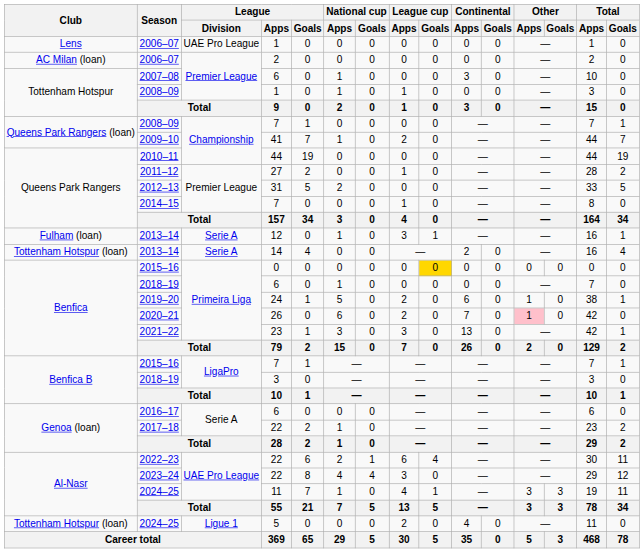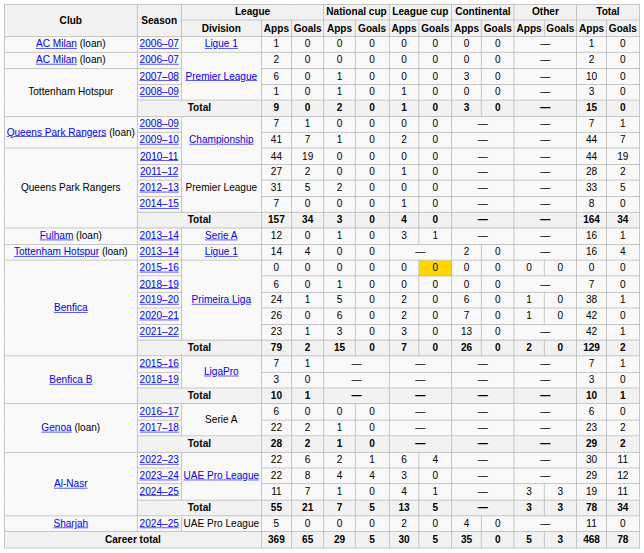 <table class="wikitable" style="text-align:center">
 <tr>
 <th rowspan="2">Club</th>
 <th rowspan="2">Season</th>
 <th colspan="3">League</th>
 <th colspan="2">National cup</th>
 <th colspan="2">League cup</th>
 <th colspan="2">Continental</th>
 <th colspan="2">Other</th>
 <th colspan="2">Total</th>
 </tr>
 <tr>
 <th>Division</th>
 <th>Apps</th>
 <th>Goals</th>
 <th>Apps</th>
 <th>Goals</th>
 <th>Apps</th>
 <th>Goals</th>
 <th>Apps</th>
 <th>Goals</th>
 <th>Apps</th>
 <th>Goals</th>
 <th>Apps</th>
 <th>Goals</th>
 </tr>
 <tr>
-<td><a href='#'>Lens</a></td>
+<td><a href='#'>AC Milan</a> (loan)</td>
 <td><a href='#'>2006–07</a></td>
-<td>UAE Pro League</td>
+<td><a href='#'>Ligue 1</a></td>
 <td>1</td>
 <td>0</td>
 <td>0</td>
 <td>0</td>
 <td>0</td>
 <td>0</td>
 <td>0</td>
 <td>0</td>
 <td colspan="2">—</td>
 <td>1</td>
 <td>0</td>
 </tr>
 <tr>
 <td><a href='#'>AC Milan</a> (loan)</td>
 <td><a href='#'>2006–07</a></td>
 <td rowspan="3"><a href='#'>Premier League</a></td>
 <td>2</td>
 <td>0</td>
 <td>0</td>
 <td>0</td>
 <td>0</td>
 <td>0</td>
 <td>0</td>
 <td>0</td>
 <td colspan="2">—</td>
 <td>2</td>
 <td>0</td>
 </tr>
 <tr>
 <td rowspan="3">Tottenham Hotspur</td>
 <td><a href='#'>2007–08</a></td>
 <td>6</td>
 <td>0</td>
 <td>1</td>
 <td>0</td>
 <td>0</td>
 <td>0</td>
 <td>3</td>
 <td>0</td>
 <td colspan="2">—</td>
 <td>10</td>
 <td>0</td>
 </tr>
 <tr>
 <td><a href='#'>2008–09</a></td>
 <td>1</td>
 <td>0</td>
 <td>1</td>
 <td>0</td>
 <td>1</td>
 <td>0</td>
 <td>0</td>
 <td>0</td>
 <td colspan="2">—</td>
 <td>3</td>
 <td>0</td>
 </tr>
 <tr>
 <th colspan="2">Total</th>
 <th>9</th>
 <th>0</th>
 <th>2</th>
 <th>0</th>
 <th>1</th>
 <th>0</th>
 <th>3</th>
 <th>0</th>
 <th colspan="2">—</th>
 <th>15</th>
 <th>0</th>
 </tr>
 <tr>
 <td rowspan="2"><a href='#'>Queens Park Rangers</a> (loan)</td>
 <td><a href='#'>2008–09</a></td>
 <td rowspan="3"><a href='#'>Championship</a></td>
 <td>7</td>
 <td>1</td>
 <td>0</td>
 <td>0</td>
 <td>0</td>
 <td>0</td>
 <td colspan="2">—</td>
 <td colspan="2">—</td>
 <td>7</td>
 <td>1</td>
 </tr>
 <tr>
 <td><a href='#'>2009–10</a></td>
 <td>41</td>
 <td>7</td>
 <td>1</td>
 <td>0</td>
 <td>2</td>
 <td>0</td>
 <td colspan="2">—</td>
 <td colspan="2">—</td>
 <td>44</td>
 <td>7</td>
 </tr>
 <tr>
 <td rowspan="5">Queens Park Rangers</td>
 <td><a href='#'>2010–11</a></td>
 <td>44</td>
 <td>19</td>
 <td>0</td>
 <td>0</td>
 <td>0</td>
 <td>0</td>
 <td colspan="2">—</td>
 <td colspan="2">—</td>
 <td>44</td>
 <td>19</td>
 </tr>
 <tr>
 <td><a href='#'>2011–12</a></td>
 <td rowspan="3">Premier League</td>
 <td>27</td>
 <td>2</td>
 <td>0</td>
 <td>0</td>
 <td>1</td>
 <td>0</td>
 <td colspan="2">—</td>
 <td colspan="2">—</td>
 <td>28</td>
 <td>2</td>
 </tr>
 <tr>
 <td><a href='#'>2012–13</a></td>
 <td>31</td>
 <td>5</td>
 <td>2</td>
 <td>0</td>
 <td>0</td>
 <td>0</td>
 <td colspan="2">—</td>
 <td colspan="2">—</td>
 <td>33</td>
 <td>5</td>
 </tr>
 <tr>
 <td><a href='#'>2014–15</a></td>
 <td>7</td>
 <td>0</td>
 <td>0</td>
 <td>0</td>
 <td>1</td>
 <td>0</td>
 <td colspan="2">—</td>
 <td colspan="2">—</td>
 <td>8</td>
 <td>0</td>
 </tr>
 <tr>
 <th colspan="2">Total</th>
 <th>157</th>
 <th>34</th>
 <th>3</th>
 <th>0</th>
 <th>4</th>
 <th>0</th>
 <th colspan="2">—</th>
 <th colspan="2">—</th>
 <th>164</th>
 <th>34</th>
 </tr>
 <tr>
 <td><a href='#'>Fulham</a> (loan)</td>
 <td><a href='#'>2013–14</a></td>
 <td><a href='#'>Serie A</a></td>
 <td>12</td>
 <td>0</td>
 <td>1</td>
 <td>0</td>
 <td>3</td>
 <td>1</td>
 <td colspan="2">—</td>
 <td colspan="2">—</td>
 <td>16</td>
 <td>1</td>
 </tr>
 <tr>
 <td><a href='#'>Tottenham Hotspur</a> (loan)</td>
 <td><a href='#'>2013–14</a></td>
-<td><a href='#'>Serie A</a></td>
+<td><a href='#'>Ligue 1</a></td>
 <td>14</td>
 <td>4</td>
 <td>0</td>
 <td>0</td>
 <td colspan="2">—</td>
 <td>2</td>
 <td>0</td>
 <td colspan="2">—</td>
 <td>16</td>
 <td>4</td>
 </tr>
 <tr>
 <td rowspan="6"><a href='#'>Benfica</a></td>
 <td><a href='#'>2015–16</a></td>
 <td rowspan="5"><a href='#'>Primeira Liga</a></td>
 <td>0</td>
 <td>0</td>
 <td>0</td>
 <td>0</td>
 <td>0</td>
 <td style="background: gold;">0</td>
 <td>0</td>
 <td>0</td>
 <td>0</td>
 <td>0</td>
 <td>0</td>
 <td>0</td>
 </tr>
 <tr>
 <td><a href='#'>2018–19</a></td>
 <td>6</td>
 <td>0</td>
 <td>1</td>
 <td>0</td>
 <td>0</td>
 <td>0</td>
 <td>0</td>
 <td>0</td>
 <td colspan="2">—</td>
 <td>7</td>
 <td>0</td>
 </tr>
 <tr>
 <td><a href='#'>2019–20</a></td>
 <td>24</td>
 <td>1</td>
 <td>5</td>
 <td>0</td>
 <td>2</td>
 <td>0</td>
 <td>6</td>
 <td>0</td>
 <td>1</td>
 <td>0</td>
 <td>38</td>
 <td>1</td>
 </tr>
 <tr>
 <td><a href='#'>2020–21</a></td>
 <td>26</td>
 <td>0</td>
 <td>6</td>
 <td>0</td>
 <td>2</td>
 <td>0</td>
 <td>7</td>
 <td>0</td>
-<td style="background: pink;">1</td>
+<td>1</td>
 <td>0</td>
 <td>42</td>
 <td>0</td>
 </tr>
 <tr>
 <td><a href='#'>2021–22</a></td>
 <td>23</td>
 <td>1</td>
 <td>3</td>
 <td>0</td>
 <td>3</td>
 <td>0</td>
 <td>13</td>
 <td>0</td>
 <td colspan="2">—</td>
 <td>42</td>
 <td>1</td>
 </tr>
 <tr>
 <th colspan="2">Total</th>
 <th>79</th>
 <th>2</th>
 <th>15</th>
 <th>0</th>
 <th>7</th>
 <th>0</th>
 <th>26</th>
 <th>0</th>
 <th>2</th>
 <th>0</th>
 <th>129</th>
 <th>2</th>
 </tr>
 <tr>
 <td rowspan="3"><a href='#'>Benfica B</a></td>
 <td><a href='#'>2015–16</a></td>
 <td rowspan="2"><a href='#'>LigaPro</a></td>
 <td>7</td>
 <td>1</td>
 <td colspan="2">—</td>
 <td colspan="2">—</td>
 <td colspan="2">—</td>
 <td colspan="2">—</td>
 <td>7</td>
 <td>1</td>
 </tr>
 <tr>
 <td><a href='#'>2018–19</a></td>
 <td>3</td>
 <td>0</td>
 <td colspan="2">—</td>
 <td colspan="2">—</td>
 <td colspan="2">—</td>
 <td colspan="2">—</td>
 <td>3</td>
 <td>0</td>
 </tr>
 <tr>
 <th colspan="2">Total</th>
 <th>10</th>
 <th>1</th>
 <th colspan="2">—</th>
 <th colspan="2">—</th>
 <th colspan="2">—</th>
 <th colspan="2">—</th>
 <th>10</th>
 <th>1</th>
 </tr>
 <tr>
 <td rowspan="3"><a href='#'>Genoa</a> (loan)</td>
 <td><a href='#'>2016–17</a></td>
 <td rowspan="2">Serie A</td>
 <td>6</td>
 <td>0</td>
 <td>0</td>
 <td>0</td>
 <td colspan="2">—</td>
 <td colspan="2">—</td>
 <td colspan="2">—</td>
 <td>6</td>
 <td>0</td>
 </tr>
 <tr>
 <td><a href='#'>2017–18</a></td>
 <td>22</td>
 <td>2</td>
 <td>1</td>
 <td>0</td>
 <td colspan="2">—</td>
 <td colspan="2">—</td>
 <td colspan="2">—</td>
 <td>23</td>
 <td>2</td>
 </tr>
 <tr>
 <th colspan="2">Total</th>
 <th>28</th>
 <th>2</th>
 <th>1</th>
 <th>0</th>
 <th colspan="2">—</th>
 <th colspan="2">—</th>
 <th colspan="2">—</th>
 <th>29</th>
 <th>2</th>
 </tr>
 <tr>
 <td rowspan="4"><a href='#'>Al-Nasr</a></td>
 <td><a href='#'>2022–23</a></td>
 <td rowspan="3"><a href='#'>UAE Pro League</a></td>
 <td>22</td>
 <td>6</td>
 <td>2</td>
 <td>1</td>
 <td>6</td>
 <td>4</td>
 <td colspan="2">—</td>
 <td colspan="2">—</td>
 <td>30</td>
 <td>11</td>
 </tr>
 <tr>
 <td><a href='#'>2023–24</a></td>
 <td>22</td>
 <td>8</td>
 <td>4</td>
 <td>4</td>
 <td>3</td>
 <td>0</td>
 <td colspan="2">—</td>
 <td colspan="2">—</td>
 <td>29</td>
 <td>12</td>
 </tr>
 <tr>
 <td><a href='#'>2024–25</a></td>
 <td>11</td>
 <td>7</td>
 <td>1</td>
 <td>0</td>
 <td>4</td>
 <td>1</td>
 <td colspan="2">—</td>
 <td>3</td>
 <td>3</td>
 <td>19</td>
 <td>11</td>
 </tr>
 <tr>
 <th colspan="2">Total</th>
 <th>55</th>
 <th>21</th>
 <th>7</th>
 <th>5</th>
 <th>13</th>
 <th>5</th>
 <th colspan="2">—</th>
 <th>3</th>
 <th>3</th>
 <th>78</th>
 <th>34</th>
 </tr>
 <tr>
-<td><a href='#'>Tottenham Hotspur</a> (loan)</td>
+<td><a href='#'> Sharjah</a></td>
 <td><a href='#'>2024–25</a></td>
-<td><a href='#'>Ligue 1</a></td>
+<td>UAE Pro League</td>
 <td>5</td>
 <td>0</td>
 <td>0</td>
 <td>0</td>
 <td>2</td>
 <td>0</td>
 <td>4</td>
 <td>0</td>
 <td colspan="2">—</td>
 <td>11</td>
 <td>0</td>
 </tr>
 <tr>
 <th colspan="3">Career total</th>
 <th>369</th>
 <th>65</th>
 <th>29</th>
 <th>5</th>
 <th>30</th>
 <th>5</th>
 <th>35</th>
 <th>0</th>
 <th>5</th>
 <th>3</th>
 <th>468</th>
 <th>78</th>
 </tr>
 </table>
